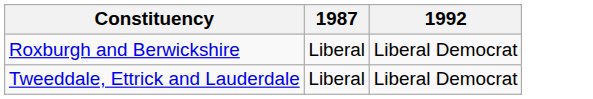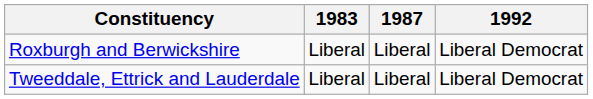 <table class="wikitable">
 <tr>
 <th>Constituency</th>
+<th>1983</th>
 <th>1987</th>
 <th>1992</th>
 </tr>
 <tr>
 <td><a href='#'>Roxburgh and Berwickshire</a></td>
 <td bgcolor=>Liberal</td>
+<td bgcolor=>Liberal</td>
 <td bgcolor=>Liberal Democrat</td>
 </tr>
 <tr>
 <td><a href='#'>Tweeddale, Ettrick and Lauderdale</a></td>
 <td bgcolor=>Liberal</td>
+<td bgcolor=>Liberal</td>
 <td bgcolor=>Liberal Democrat</td>
 </tr>
 </table>
